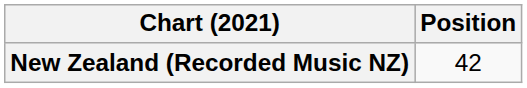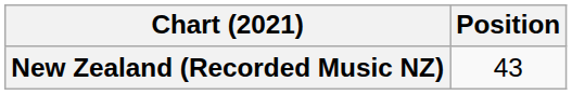 <table class="wikitable plainrowheaders" style="text-align:center">
 <tr>
 <th scope="col">Chart (2021)</th>
 <th scope="col">Position</th>
 </tr>
 <tr>
 <th scope="row">New Zealand (Recorded Music NZ)</th>
-<td>42</td>
+<td>43</td>
 </tr>
 </table>
